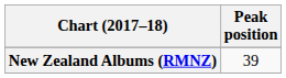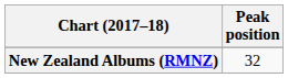 <table class="wikitable sortable plainrowheaders" style="text-align:center">
 <tr>
 <th scope="col">Chart (2017–18)</th>
 <th scope="col">Peak<br> position</th>
 </tr>
 <tr>
 </tr>
 <tr>
 </tr>
 <tr>
 </tr>
 <tr>
 </tr>
 <tr>
 </tr>
 <tr>
 </tr>
 <tr>
 </tr>
 <tr>
 </tr>
 <tr>
 </tr>
 <tr>
 <th scope="row">New Zealand Albums (<a href='#'>RMNZ</a>)</th>
-<td>39</td>
+<td>32</td>
 </tr>
 <tr>
 </tr>
 <tr>
 </tr>
 <tr>
 </tr>
 <tr>
 </tr>
 <tr>
 </tr>
 <tr>
 </tr>
 <tr>
 </tr>
 <tr>
 </tr>
 <tr>
 </tr>
 <tr>
 </tr>
 </table>
